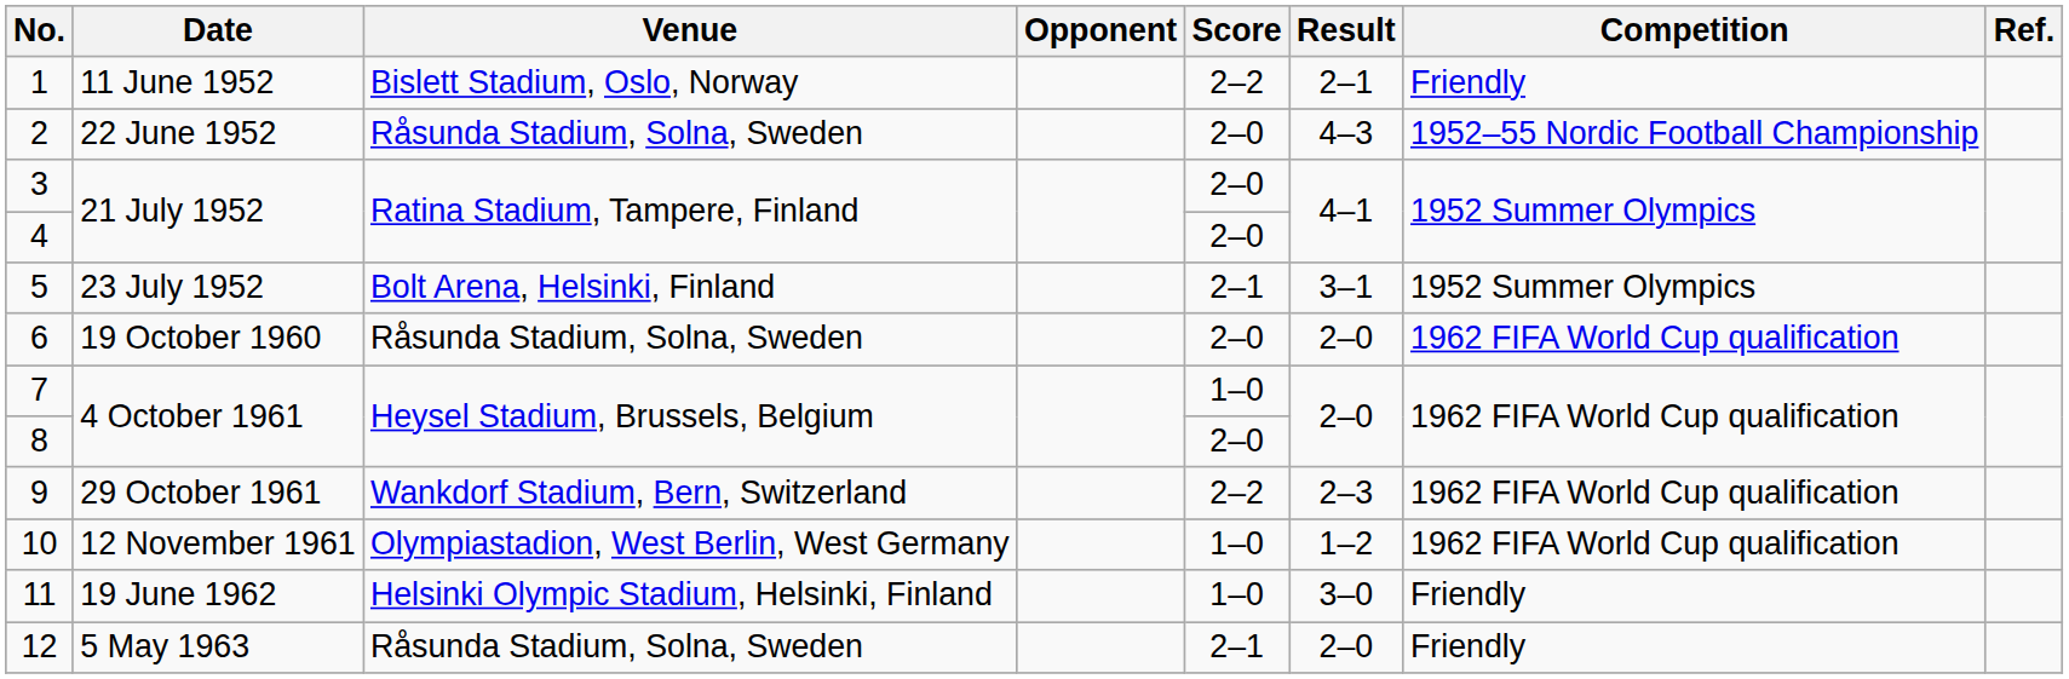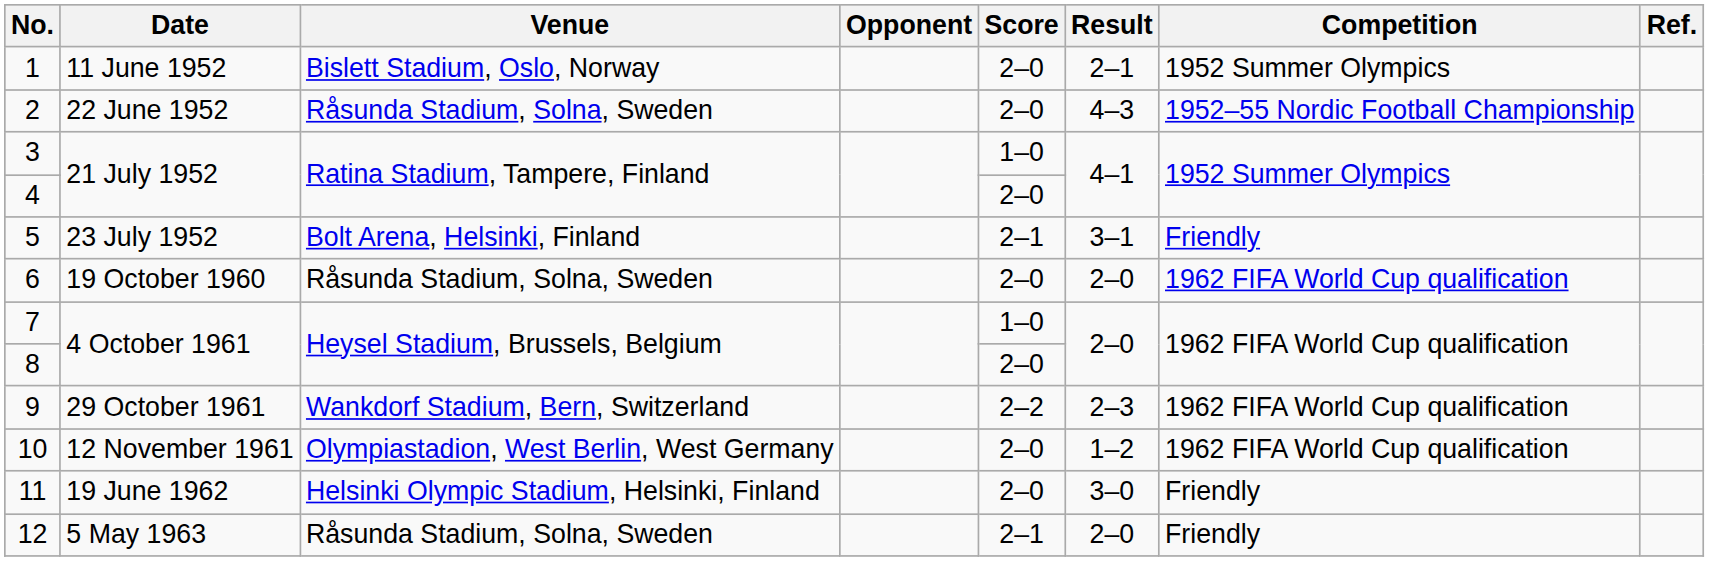 <table class="wikitable sortable">
 <tr>
 <th scope="col">No.</th>
 <th scope="col">Date</th>
 <th>Venue</th>
 <th scope="col">Opponent</th>
 <th scope="col">Score</th>
 <th scope="col">Result</th>
 <th scope="col">Competition</th>
 <th>Ref.</th>
 </tr>
 <tr>
 <td align="center">1</td>
 <td>11 June 1952</td>
 <td><a href='#'>Bislett Stadium</a>, <a href='#'>Oslo</a>, Norway</td>
 <td></td>
-<td align="center">2–2</td>
+<td align="center">2–0</td>
 <td align="center">2–1</td>
-<td><a href='#'>Friendly</a></td>
+<td>1952 Summer Olympics</td>
 <td></td>
 </tr>
 <tr>
 <td align="center">2</td>
 <td>22 June 1952</td>
 <td><a href='#'>Råsunda Stadium</a>, <a href='#'>Solna</a>, Sweden</td>
 <td></td>
 <td align="center">2–0</td>
 <td style="text-align:center">4–3</td>
 <td><a href='#'>1952–55 Nordic Football Championship</a></td>
 <td></td>
 </tr>
 <tr>
 <td align="center">3</td>
 <td rowspan="2">21 July 1952</td>
 <td rowspan="2"><a href='#'>Ratina Stadium</a>, Tampere, Finland</td>
 <td rowspan="2"></td>
-<td align="center">2–0</td>
+<td align="center">1–0</td>
 <td rowspan="2" align="center">4–1</td>
 <td rowspan="2"><a href='#'>1952 Summer Olympics</a></td>
 <td rowspan="2"></td>
 </tr>
 <tr>
 <td align="center">4</td>
 <td align="center">2–0</td>
 </tr>
 <tr>
 <td align="center">5</td>
 <td>23 July 1952</td>
 <td><a href='#'>Bolt Arena</a>, <a href='#'>Helsinki</a>, Finland</td>
 <td></td>
 <td align="center">2–1</td>
 <td align="center">3–1</td>
-<td>1952 Summer Olympics</td>
+<td><a href='#'>Friendly</a></td>
 <td></td>
 </tr>
 <tr>
 <td align="center">6</td>
 <td>19 October 1960</td>
 <td>Råsunda Stadium, Solna, Sweden</td>
 <td></td>
 <td align="center">2–0</td>
 <td align="center">2–0</td>
 <td><a href='#'>1962 FIFA World Cup qualification</a></td>
 <td></td>
 </tr>
 <tr>
 <td align="center">7</td>
 <td rowspan="2">4 October 1961</td>
 <td rowspan="2"><a href='#'>Heysel Stadium</a>, Brussels, Belgium</td>
 <td rowspan="2"></td>
 <td align="center">1–0</td>
 <td rowspan="2" align="center">2–0</td>
 <td rowspan="2">1962 FIFA World Cup qualification</td>
 <td rowspan="2"></td>
 </tr>
 <tr>
 <td align="center">8</td>
 <td align="center">2–0</td>
 </tr>
 <tr>
 <td align="center">9</td>
 <td>29 October 1961</td>
 <td><a href='#'>Wankdorf Stadium</a>, <a href='#'>Bern</a>, Switzerland</td>
 <td></td>
 <td align="center">2–2</td>
 <td align="center">2–3</td>
 <td>1962 FIFA World Cup qualification</td>
 <td></td>
 </tr>
 <tr>
 <td align="center">10</td>
 <td>12 November 1961</td>
 <td><a href='#'>Olympiastadion</a>, <a href='#'>West Berlin</a>, West Germany</td>
 <td></td>
-<td align="center">1–0</td>
+<td align="center">2–0</td>
 <td align="center">1–2</td>
 <td>1962 FIFA World Cup qualification</td>
 <td></td>
 </tr>
 <tr>
 <td align="center">11</td>
 <td>19 June 1962</td>
 <td><a href='#'>Helsinki Olympic Stadium</a>, Helsinki, Finland</td>
 <td></td>
-<td align="center">1–0</td>
+<td align="center">2–0</td>
 <td align="center">3–0</td>
 <td>Friendly</td>
 <td></td>
 </tr>
 <tr>
 <td align="center">12</td>
 <td>5 May 1963</td>
 <td>Råsunda Stadium, Solna, Sweden</td>
 <td></td>
 <td align="center">2–1</td>
 <td align="center">2–0</td>
 <td>Friendly</td>
 <td></td>
 </tr>
 </table>
